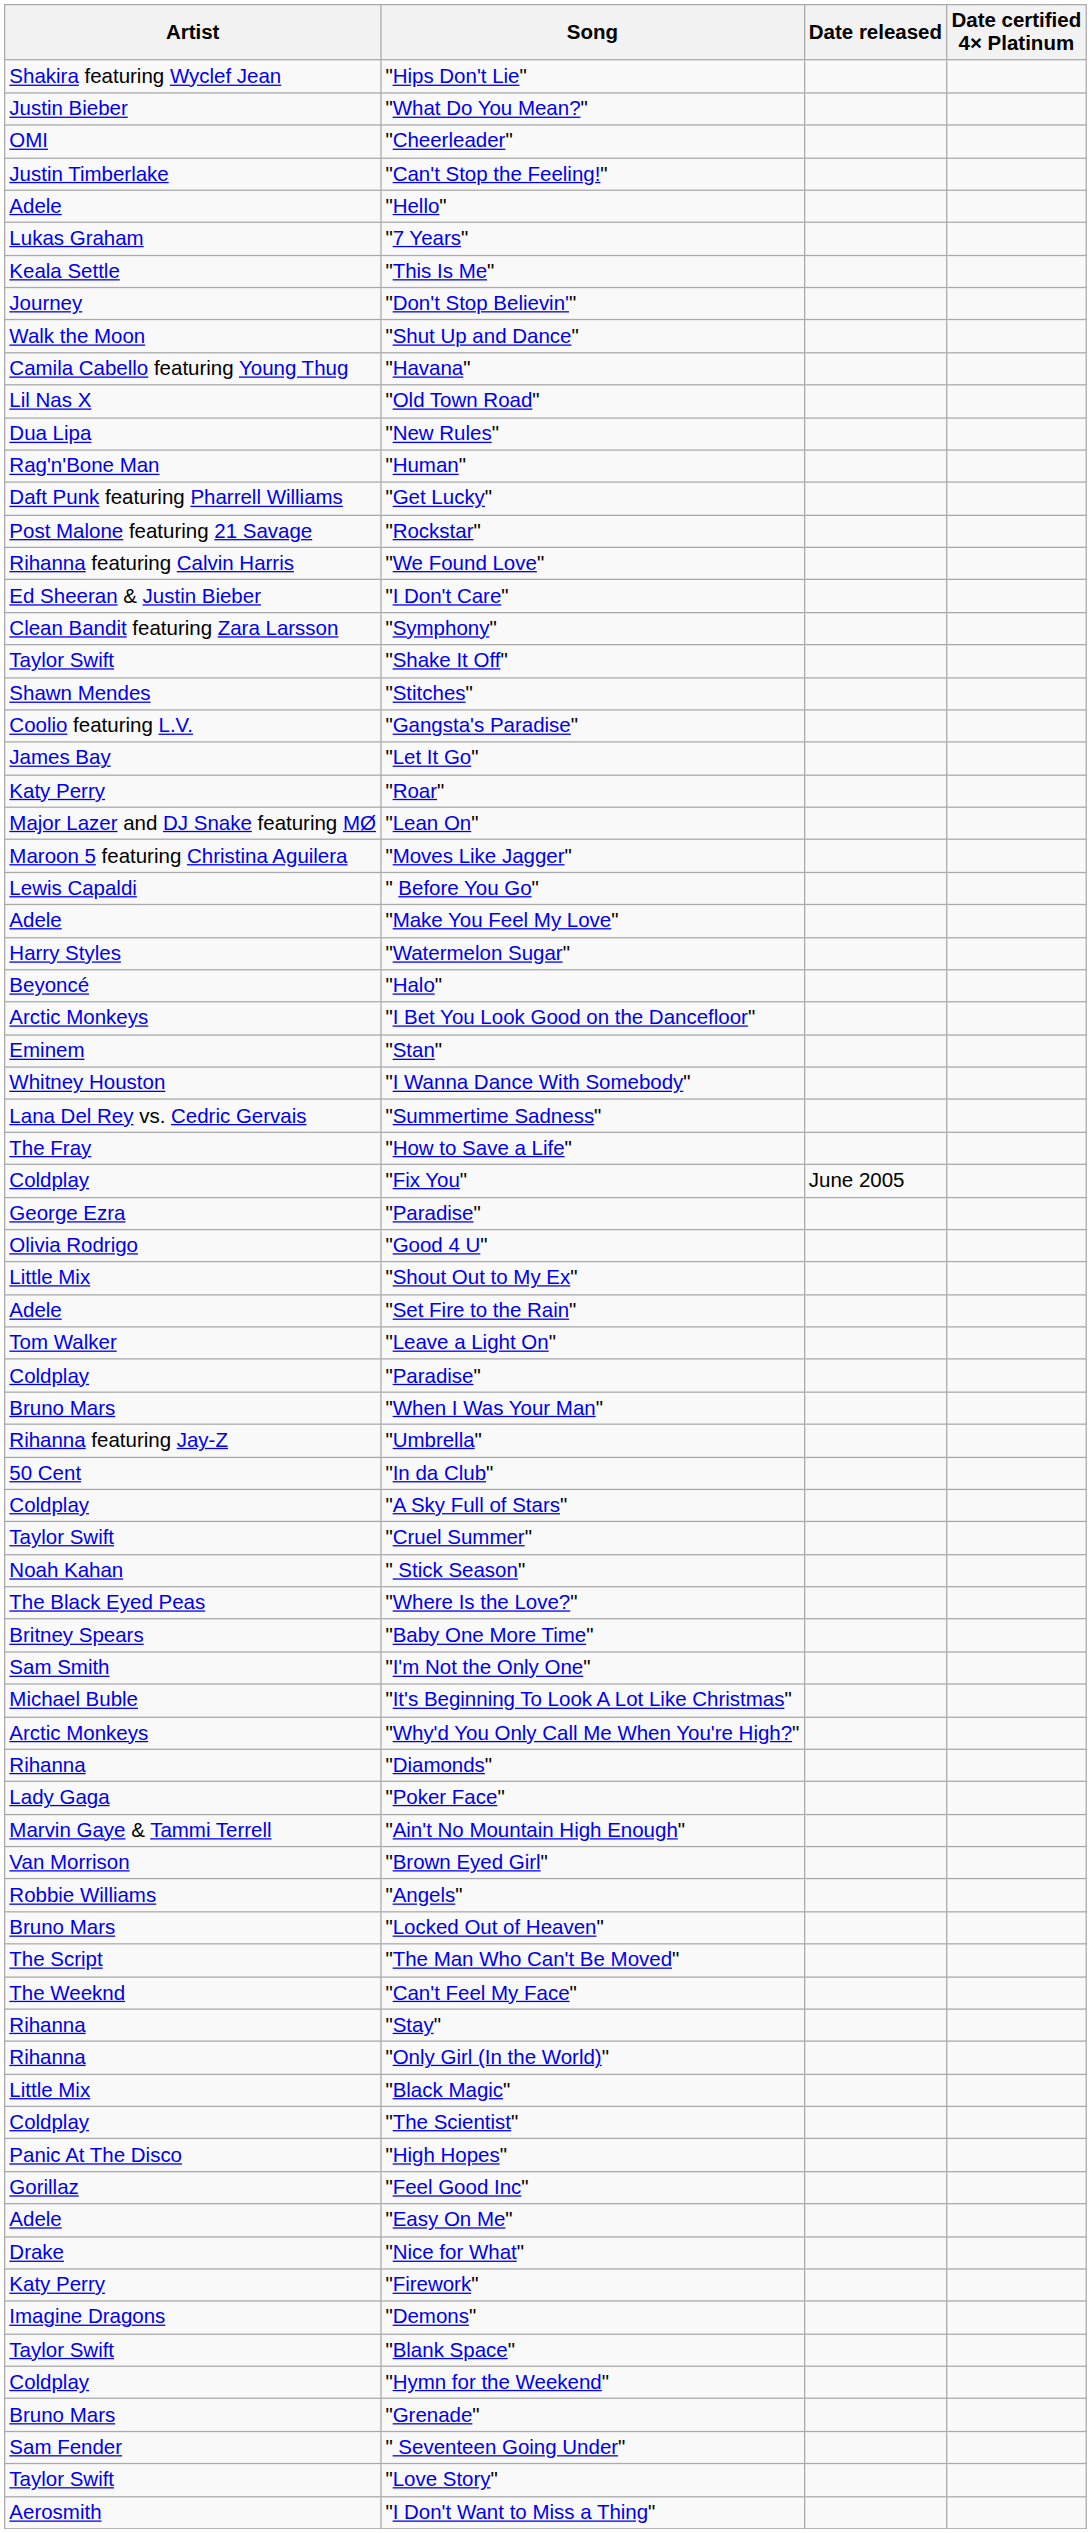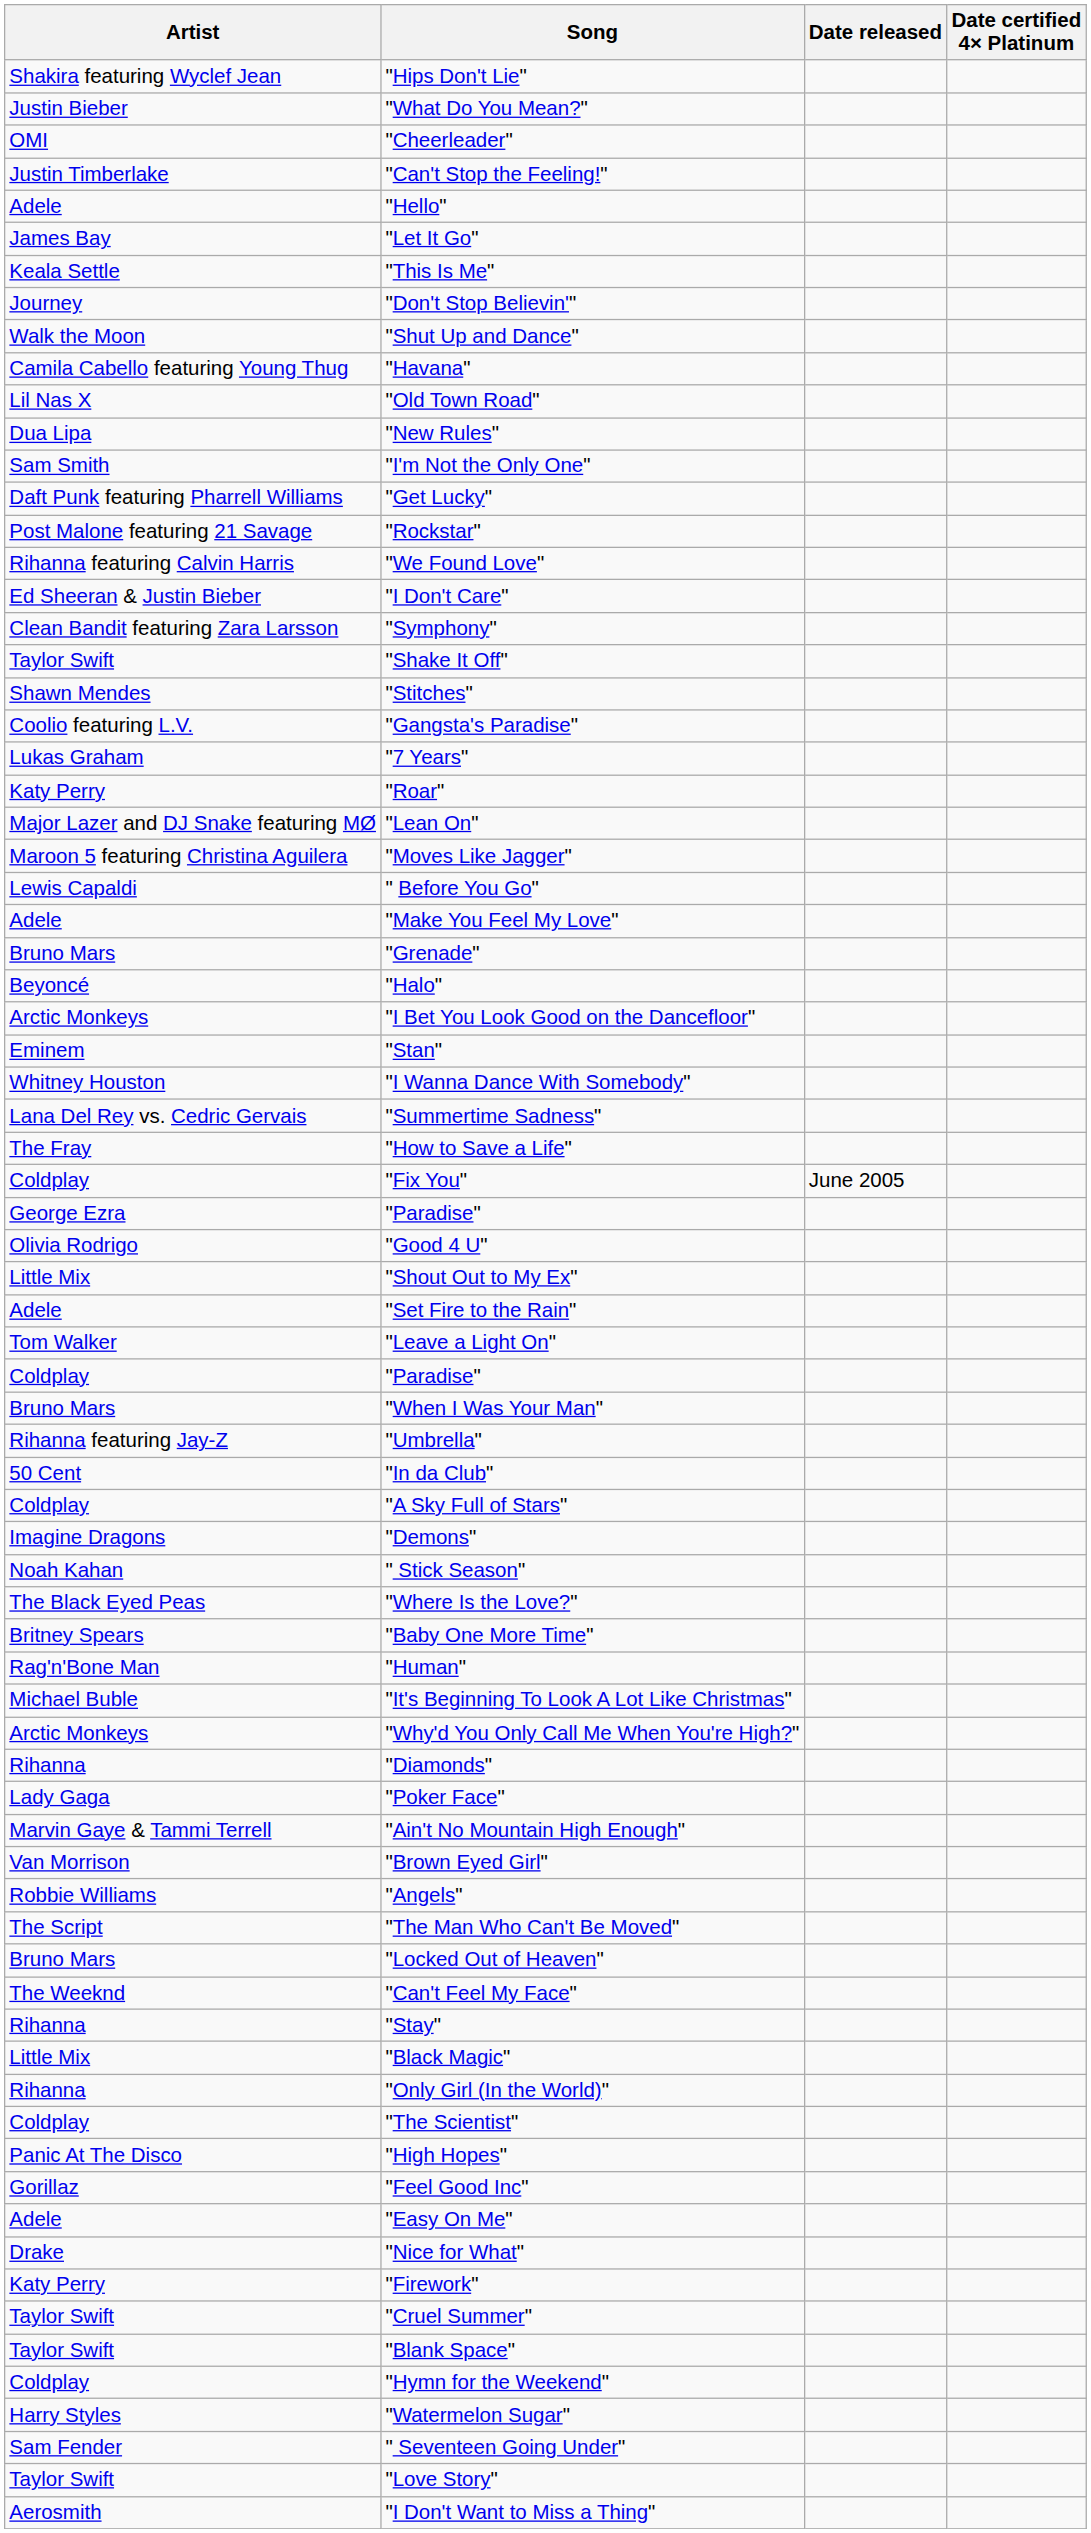 <table class="wikitable plainrowheaders sortable">
 <tr>
 <th scope=col>Artist</th>
 <th scope=col>Song</th>
 <th scope=col>Date released</th>
 <th scope=col>Date certified<br>4× Platinum</th>
 </tr>
 <tr>
 <td><a href='#'>Shakira</a> featuring <a href='#'>Wyclef Jean</a></td>
 <td>"<a href='#'>Hips Don't Lie</a>"</td>
 <td></td>
 <td></td>
 </tr>
 <tr>
 <td><a href='#'>Justin Bieber</a></td>
 <td>"<a href='#'>What Do You Mean?</a>"</td>
 <td></td>
 <td></td>
 </tr>
 <tr>
 <td><a href='#'>OMI</a></td>
 <td>"<a href='#'>Cheerleader</a>"</td>
 <td></td>
 <td></td>
 </tr>
 <tr>
 <td><a href='#'>Justin Timberlake</a></td>
 <td>"<a href='#'>Can't Stop the Feeling!</a>"</td>
 <td></td>
 <td></td>
 </tr>
 <tr>
 <td><a href='#'>Adele</a></td>
 <td>"<a href='#'>Hello</a>"</td>
 <td></td>
 <td></td>
 </tr>
 <tr>
-<td><a href='#'>Lukas Graham</a></td>
-<td>"<a href='#'>7 Years</a>"</td>
+<td><a href='#'>James Bay</a></td>
+<td>"<a href='#'>Let It Go</a>"</td>
 <td></td>
 <td></td>
 </tr>
 <tr>
 <td><a href='#'>Keala Settle</a></td>
 <td>"<a href='#'>This Is Me</a>"</td>
 <td></td>
 <td></td>
 </tr>
 <tr>
 <td><a href='#'>Journey</a></td>
 <td>"<a href='#'>Don't Stop Believin'</a>"</td>
 <td></td>
 <td></td>
 </tr>
 <tr>
 <td><a href='#'>Walk the Moon</a></td>
 <td>"<a href='#'>Shut Up and Dance</a>"</td>
 <td></td>
 <td></td>
 </tr>
 <tr>
 <td><a href='#'>Camila Cabello</a> featuring <a href='#'>Young Thug</a></td>
 <td>"<a href='#'>Havana</a>"</td>
 <td></td>
 <td></td>
 </tr>
 <tr>
 <td><a href='#'>Lil Nas X</a></td>
 <td>"<a href='#'>Old Town Road</a>"</td>
 <td></td>
 <td></td>
 </tr>
 <tr>
 <td><a href='#'>Dua Lipa</a></td>
 <td>"<a href='#'>New Rules</a>"</td>
 <td></td>
 <td></td>
 </tr>
 <tr>
-<td><a href='#'>Rag'n'Bone Man</a></td>
-<td>"<a href='#'>Human</a>"</td>
+<td><a href='#'>Sam Smith</a></td>
+<td>"<a href='#'>I'm Not the Only One</a>"</td>
 <td></td>
 <td></td>
 </tr>
 <tr>
 <td><a href='#'>Daft Punk</a> featuring <a href='#'>Pharrell Williams</a></td>
 <td>"<a href='#'>Get Lucky</a>"</td>
 <td></td>
 <td></td>
 </tr>
 <tr>
 <td><a href='#'>Post Malone</a> featuring <a href='#'>21 Savage</a></td>
 <td>"<a href='#'>Rockstar</a>"</td>
 <td></td>
 <td></td>
 </tr>
 <tr>
 <td><a href='#'>Rihanna</a> featuring <a href='#'>Calvin Harris</a></td>
 <td>"<a href='#'>We Found Love</a>"</td>
 <td></td>
 <td></td>
 </tr>
 <tr>
 <td><a href='#'>Ed Sheeran</a> & <a href='#'>Justin Bieber</a></td>
 <td>"<a href='#'>I Don't Care</a>"</td>
 <td></td>
 <td></td>
 </tr>
 <tr>
 <td><a href='#'>Clean Bandit</a> featuring <a href='#'>Zara Larsson</a></td>
 <td>"<a href='#'>Symphony</a>"</td>
 <td></td>
 <td></td>
 </tr>
 <tr>
 <td><a href='#'>Taylor Swift</a></td>
 <td>"<a href='#'>Shake It Off</a>"</td>
 <td></td>
 <td></td>
 </tr>
 <tr>
 <td><a href='#'>Shawn Mendes</a></td>
 <td>"<a href='#'>Stitches</a>"</td>
 <td></td>
 <td></td>
 </tr>
 <tr>
 <td><a href='#'>Coolio</a> featuring <a href='#'>L.V.</a></td>
 <td>"<a href='#'>Gangsta's Paradise</a>"</td>
 <td></td>
 <td></td>
 </tr>
 <tr>
-<td><a href='#'>James Bay</a></td>
-<td>"<a href='#'>Let It Go</a>"</td>
+<td><a href='#'>Lukas Graham</a></td>
+<td>"<a href='#'>7 Years</a>"</td>
 <td></td>
 <td></td>
 </tr>
 <tr>
 <td><a href='#'>Katy Perry</a></td>
 <td>"<a href='#'>Roar</a>"</td>
 <td></td>
 <td></td>
 </tr>
 <tr>
 <td><a href='#'>Major Lazer</a> and <a href='#'>DJ Snake</a> featuring <a href='#'>MØ</a></td>
 <td>"<a href='#'>Lean On</a>"</td>
 <td></td>
 <td></td>
 </tr>
 <tr>
 <td><a href='#'>Maroon 5</a> featuring <a href='#'>Christina Aguilera</a></td>
 <td>"<a href='#'>Moves Like Jagger</a>"</td>
 <td></td>
 <td></td>
 </tr>
 <tr>
 <td><a href='#'>Lewis Capaldi</a></td>
 <td>" <a href='#'>Before You Go</a>"</td>
 <td></td>
 <td></td>
 </tr>
 <tr>
 <td><a href='#'>Adele</a></td>
 <td>"<a href='#'>Make You Feel My Love</a>"</td>
 <td></td>
 <td></td>
 </tr>
 <tr>
-<td><a href='#'>Harry Styles</a></td>
-<td>"<a href='#'>Watermelon Sugar</a>"</td>
+<td><a href='#'>Bruno Mars</a></td>
+<td>"<a href='#'>Grenade</a>"</td>
 <td></td>
 <td></td>
 </tr>
 <tr>
 <td><a href='#'>Beyoncé</a></td>
 <td>"<a href='#'>Halo</a>"</td>
 <td></td>
 <td></td>
 </tr>
 <tr>
 <td><a href='#'>Arctic Monkeys</a></td>
 <td>"<a href='#'>I Bet You Look Good on the Dancefloor</a>"</td>
 <td></td>
 <td></td>
 </tr>
 <tr>
 <td><a href='#'>Eminem</a></td>
 <td>"<a href='#'>Stan</a>"</td>
 <td></td>
 <td></td>
 </tr>
 <tr>
 <td><a href='#'>Whitney Houston</a></td>
 <td>"<a href='#'>I Wanna Dance With Somebody</a>"</td>
 <td></td>
 <td></td>
 </tr>
 <tr>
 <td><a href='#'>Lana Del Rey</a> vs. <a href='#'>Cedric Gervais</a></td>
 <td>"<a href='#'>Summertime Sadness</a>"</td>
 <td></td>
 <td></td>
 </tr>
 <tr>
 <td><a href='#'>The Fray</a></td>
 <td>"<a href='#'>How to Save a Life</a>"</td>
 <td></td>
 <td></td>
 </tr>
 <tr>
 <td><a href='#'>Coldplay</a></td>
 <td>"<a href='#'>Fix You</a>"</td>
 <td>June 2005</td>
 <td></td>
 </tr>
 <tr>
 <td><a href='#'>George Ezra</a></td>
 <td>"<a href='#'>Paradise</a>"</td>
 <td></td>
 <td></td>
 </tr>
 <tr>
 <td><a href='#'>Olivia Rodrigo</a></td>
 <td>"<a href='#'>Good 4 U</a>"</td>
 <td></td>
 <td></td>
 </tr>
 <tr>
 <td><a href='#'>Little Mix</a></td>
 <td>"<a href='#'>Shout Out to My Ex</a>"</td>
 <td></td>
 <td></td>
 </tr>
 <tr>
 <td><a href='#'>Adele</a></td>
 <td>"<a href='#'>Set Fire to the Rain</a>"</td>
 <td></td>
 <td></td>
 </tr>
 <tr>
 <td><a href='#'>Tom Walker</a></td>
 <td>"<a href='#'>Leave a Light On</a>"</td>
 <td></td>
 <td></td>
 </tr>
 <tr>
 <td><a href='#'>Coldplay</a></td>
 <td>"<a href='#'>Paradise</a>"</td>
 <td></td>
 <td></td>
 </tr>
 <tr>
 <td><a href='#'>Bruno Mars</a></td>
 <td>"<a href='#'>When I Was Your Man</a>"</td>
 <td></td>
 <td></td>
 </tr>
 <tr>
 <td><a href='#'>Rihanna</a> featuring <a href='#'>Jay-Z</a></td>
 <td>"<a href='#'>Umbrella</a>"</td>
 <td></td>
 <td></td>
 </tr>
 <tr>
 <td><a href='#'>50 Cent</a></td>
 <td>"<a href='#'>In da Club</a>"</td>
 <td></td>
 <td></td>
 </tr>
 <tr>
 <td><a href='#'>Coldplay</a></td>
 <td>"<a href='#'>A Sky Full of Stars</a>"</td>
 <td></td>
 <td></td>
 </tr>
 <tr>
-<td><a href='#'>Taylor Swift</a></td>
-<td>"<a href='#'>Cruel Summer</a>"</td>
+<td><a href='#'>Imagine Dragons</a></td>
+<td>"<a href='#'>Demons</a>"</td>
 <td></td>
 <td></td>
 </tr>
 <tr>
 <td><a href='#'>Noah Kahan</a></td>
 <td>"<a href='#'> Stick Season</a>"</td>
 <td></td>
 <td></td>
 </tr>
 <tr>
 <td><a href='#'>The Black Eyed Peas</a></td>
 <td>"<a href='#'>Where Is the Love?</a>"</td>
 <td></td>
 <td></td>
 </tr>
 <tr>
 <td><a href='#'>Britney Spears</a></td>
 <td>"<a href='#'>Baby One More Time</a>"</td>
 <td></td>
 <td></td>
 </tr>
 <tr>
-<td><a href='#'>Sam Smith</a></td>
-<td>"<a href='#'>I'm Not the Only One</a>"</td>
+<td><a href='#'>Rag'n'Bone Man</a></td>
+<td>"<a href='#'>Human</a>"</td>
 <td></td>
 <td></td>
 </tr>
 <tr>
 <td><a href='#'>Michael Buble</a></td>
 <td>"<a href='#'>It's Beginning To Look A Lot Like Christmas</a>"</td>
 <td></td>
 <td></td>
 </tr>
 <tr>
 <td><a href='#'>Arctic Monkeys</a></td>
 <td>"<a href='#'>Why'd You Only Call Me When You're High?</a>"</td>
 <td></td>
 <td></td>
 </tr>
 <tr>
 <td><a href='#'>Rihanna</a></td>
 <td>"<a href='#'>Diamonds</a>"</td>
 <td></td>
 <td></td>
 </tr>
 <tr>
 <td><a href='#'>Lady Gaga</a></td>
 <td>"<a href='#'>Poker Face</a>"</td>
 <td></td>
 <td></td>
 </tr>
 <tr>
 <td><a href='#'>Marvin Gaye</a> & <a href='#'>Tammi Terrell</a></td>
 <td>"<a href='#'>Ain't No Mountain High Enough</a>"</td>
 <td></td>
 <td></td>
 </tr>
 <tr>
 <td><a href='#'>Van Morrison</a></td>
 <td>"<a href='#'>Brown Eyed Girl</a>"</td>
 <td></td>
 <td></td>
 </tr>
 <tr>
 <td><a href='#'>Robbie Williams</a></td>
 <td>"<a href='#'>Angels</a>"</td>
 <td></td>
 <td></td>
 </tr>
 <tr>
-<td><a href='#'>Bruno Mars</a></td>
-<td>"<a href='#'>Locked Out of Heaven</a>"</td>
+<td><a href='#'>The Script</a></td>
+<td>"<a href='#'>The Man Who Can't Be Moved</a>"</td>
 <td></td>
 <td></td>
 </tr>
 <tr>
-<td><a href='#'>The Script</a></td>
-<td>"<a href='#'>The Man Who Can't Be Moved</a>"</td>
+<td><a href='#'>Bruno Mars</a></td>
+<td>"<a href='#'>Locked Out of Heaven</a>"</td>
 <td></td>
 <td></td>
 </tr>
 <tr>
 <td><a href='#'>The Weeknd</a></td>
 <td>"<a href='#'>Can't Feel My Face</a>"</td>
 <td></td>
 <td></td>
 </tr>
 <tr>
 <td><a href='#'>Rihanna</a></td>
 <td>"<a href='#'>Stay</a>"</td>
 <td></td>
 <td></td>
 </tr>
 <tr>
-<td><a href='#'>Rihanna</a></td>
-<td>"<a href='#'>Only Girl (In the World)</a>"</td>
+<td><a href='#'>Little Mix</a></td>
+<td>"<a href='#'>Black Magic</a>"</td>
 <td></td>
 <td></td>
 </tr>
 <tr>
-<td><a href='#'>Little Mix</a></td>
-<td>"<a href='#'>Black Magic</a>"</td>
+<td><a href='#'>Rihanna</a></td>
+<td>"<a href='#'>Only Girl (In the World)</a>"</td>
 <td></td>
 <td></td>
 </tr>
 <tr>
 <td><a href='#'>Coldplay</a></td>
 <td>"<a href='#'>The Scientist</a>"</td>
 <td></td>
 <td></td>
 </tr>
 <tr>
 <td><a href='#'>Panic At The Disco</a></td>
 <td>"<a href='#'>High Hopes</a>"</td>
 <td></td>
 <td></td>
 </tr>
 <tr>
 <td><a href='#'>Gorillaz</a></td>
 <td>"<a href='#'>Feel Good Inc</a>"</td>
 <td></td>
 <td></td>
 </tr>
 <tr>
 <td><a href='#'>Adele</a></td>
 <td>"<a href='#'>Easy On Me</a>"</td>
 <td></td>
 <td></td>
 </tr>
 <tr>
 <td><a href='#'>Drake</a></td>
 <td>"<a href='#'>Nice for What</a>"</td>
 <td></td>
 <td></td>
 </tr>
 <tr>
 <td><a href='#'>Katy Perry</a></td>
 <td>"<a href='#'>Firework</a>"</td>
 <td></td>
 <td></td>
 </tr>
 <tr>
-<td><a href='#'>Imagine Dragons</a></td>
-<td>"<a href='#'>Demons</a>"</td>
+<td><a href='#'>Taylor Swift</a></td>
+<td>"<a href='#'>Cruel Summer</a>"</td>
 <td></td>
 <td></td>
 </tr>
 <tr>
 <td><a href='#'>Taylor Swift</a></td>
 <td>"<a href='#'>Blank Space</a>"</td>
 <td></td>
 <td></td>
 </tr>
 <tr>
 <td><a href='#'>Coldplay</a></td>
 <td>"<a href='#'>Hymn for the Weekend</a>"</td>
 <td></td>
 <td></td>
 </tr>
 <tr>
-<td><a href='#'>Bruno Mars</a></td>
-<td>"<a href='#'>Grenade</a>"</td>
+<td><a href='#'>Harry Styles</a></td>
+<td>"<a href='#'>Watermelon Sugar</a>"</td>
 <td></td>
 <td></td>
 </tr>
 <tr>
 <td><a href='#'>Sam Fender</a></td>
 <td>"<a href='#'> Seventeen Going Under</a>"</td>
 <td></td>
 <td></td>
 </tr>
 <tr>
 <td><a href='#'>Taylor Swift</a></td>
 <td>"<a href='#'>Love Story</a>"</td>
 <td></td>
 <td></td>
 </tr>
 <tr>
 <td><a href='#'>Aerosmith</a></td>
 <td>"<a href='#'>I Don't Want to Miss a Thing</a>"</td>
 <td></td>
 <td></td>
 </tr>
 </table>
